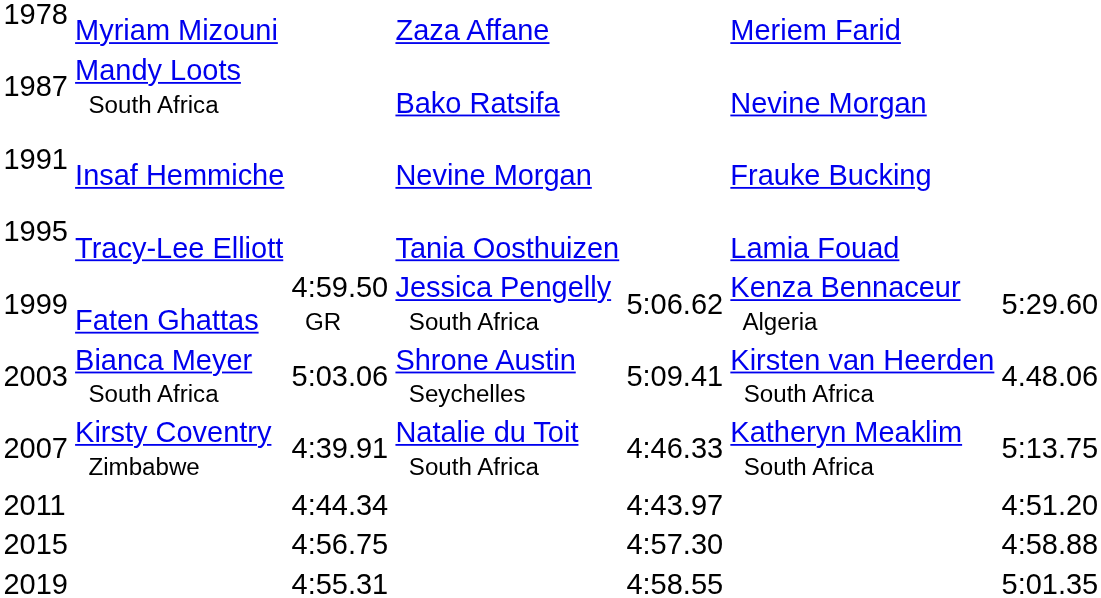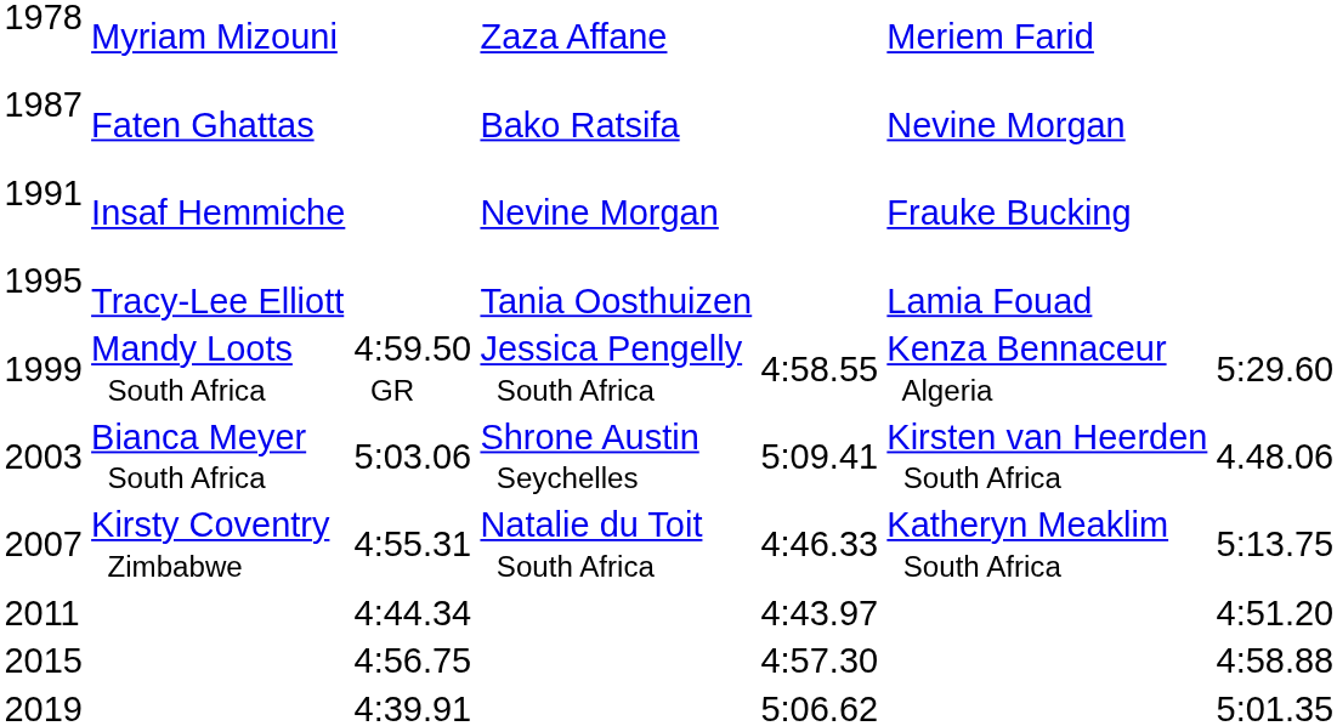 <table>
 <tr>
 <td>1978</td>
 <td> <br>  <a href='#'>Myriam Mizouni</a></td>
 <td></td>
 <td> <br>  <a href='#'>Zaza Affane</a></td>
 <td></td>
 <td> <br>  <a href='#'>Meriem Farid</a></td>
 <td></td>
 </tr>
 <tr>
 <td>1987</td>
-<td><a href='#'>Mandy Loots</a> <small><br>    South Africa </small></td>
+<td> <br>  <a href='#'>Faten Ghattas</a></td>
 <td></td>
 <td> <br>  <a href='#'>Bako Ratsifa</a></td>
 <td></td>
 <td> <br>  <a href='#'>Nevine Morgan</a></td>
 <td></td>
 </tr>
 <tr>
 <td>1991</td>
 <td> <br>  <a href='#'>Insaf Hemmiche</a></td>
 <td></td>
 <td> <br>  <a href='#'>Nevine Morgan</a></td>
 <td></td>
 <td> <br>  <a href='#'>Frauke Bucking</a></td>
 <td></td>
 </tr>
 <tr>
 <td>1995</td>
 <td> <br>  <a href='#'>Tracy-Lee Elliott</a></td>
 <td></td>
 <td> <br>  <a href='#'>Tania Oosthuizen</a></td>
 <td></td>
 <td> <br>  <a href='#'>Lamia Fouad</a></td>
 <td></td>
 </tr>
 <tr>
 <td>1999</td>
-<td> <br>  <a href='#'>Faten Ghattas</a></td>
+<td><a href='#'>Mandy Loots</a> <small><br>    South Africa </small></td>
 <td>4:59.50 <small><br>   GR</small></td>
 <td><a href='#'>Jessica Pengelly</a> <small><br>   South Africa</small></td>
-<td>5:06.62</td>
+<td>4:58.55</td>
 <td><a href='#'>Kenza Bennaceur</a> <small><br>    Algeria </small></td>
 <td>5:29.60</td>
 </tr>
 <tr>
 <td>2003</td>
 <td><a href='#'>Bianca Meyer</a> <small><br>    South Africa</small></td>
 <td>5:03.06</td>
 <td><a href='#'>Shrone Austin</a> <small><br>    Seychelles</small></td>
 <td>5:09.41</td>
 <td><a href='#'>Kirsten van Heerden</a> <small><br>    South Africa</small></td>
 <td>4.48.06</td>
 </tr>
 <tr>
 <td>2007</td>
 <td><a href='#'>Kirsty Coventry</a> <small><br>   Zimbabwe</small></td>
-<td>4:39.91</td>
+<td>4:55.31</td>
 <td><a href='#'>Natalie du Toit</a> <small><br>    South Africa </small></td>
 <td>4:46.33</td>
 <td><a href='#'>Katheryn Meaklim</a> <small><br>   South Africa</small></td>
 <td>5:13.75</td>
 </tr>
 <tr>
 <td>2011</td>
 <td></td>
 <td>4:44.34</td>
 <td></td>
 <td>4:43.97</td>
 <td></td>
 <td>4:51.20</td>
 </tr>
 <tr>
 <td>2015</td>
 <td></td>
 <td>4:56.75</td>
 <td></td>
 <td>4:57.30</td>
 <td></td>
 <td>4:58.88</td>
 </tr>
 <tr>
 <td>2019</td>
 <td></td>
-<td>4:55.31</td>
+<td>4:39.91</td>
 <td></td>
-<td>4:58.55</td>
+<td>5:06.62</td>
 <td></td>
 <td>5:01.35</td>
 </tr>
 </table>
